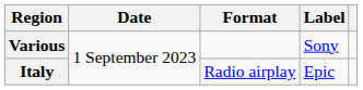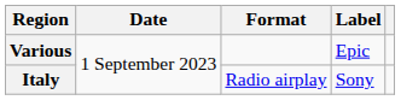 <table class="wikitable plainrowheaders">
 <tr>
 <th scope="col">Region</th>
 <th scope="col">Date</th>
 <th scope="col">Format</th>
 <th scope="col">Label</th>
 <th scope="col"></th>
 </tr>
 <tr>
 <th scope="row">Various</th>
 <td rowspan="2">1 September 2023</td>
 <td></td>
-<td><a href='#'>Sony</a></td>
+<td><a href='#'>Epic</a></td>
 <td style="text-align:center"></td>
 </tr>
 <tr>
 <th scope="row">Italy</th>
 <td><a href='#'>Radio airplay</a></td>
-<td><a href='#'>Epic</a></td>
+<td><a href='#'>Sony</a></td>
 <td style="text-align:center"></td>
 </tr>
 </table>
